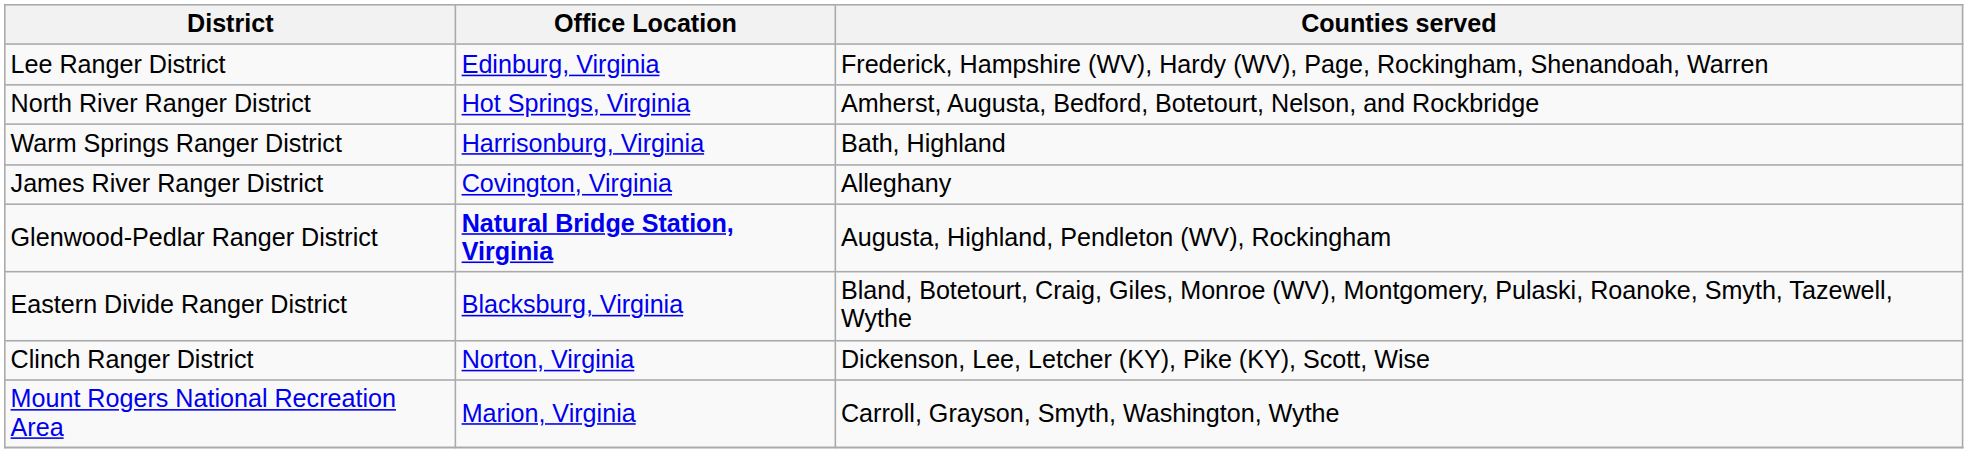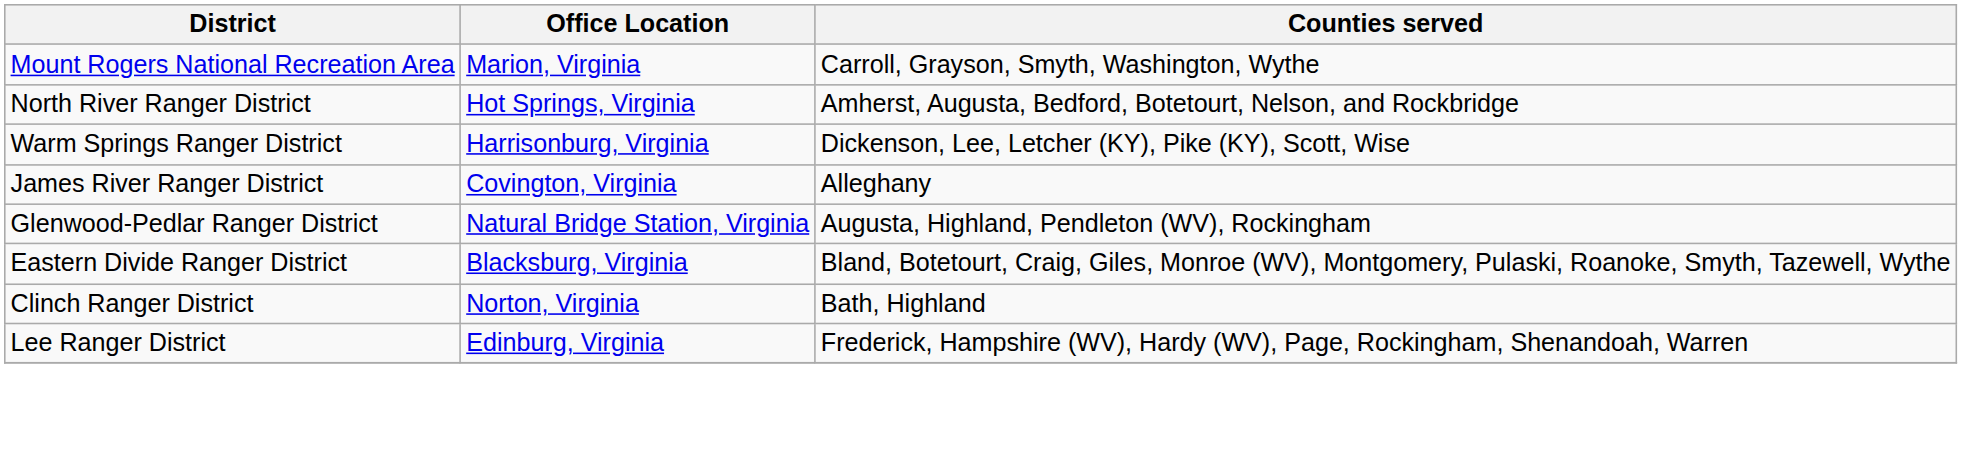 <table class="wikitable">
 <tr style="background:#efefef;">
 <th>District</th>
 <th>Office Location</th>
 <th>Counties served</th>
 </tr>
 <tr>
-<td>Lee Ranger District</td>
-<td><a href='#'>Edinburg, Virginia</a></td>
-<td>Frederick, Hampshire (WV), Hardy (WV), Page, Rockingham, Shenandoah, Warren</td>
+<td><a href='#'>Mount Rogers National Recreation Area</a></td>
+<td><a href='#'>Marion, Virginia</a></td>
+<td>Carroll, Grayson, Smyth, Washington, Wythe</td>
 </tr>
 <tr>
 <td>North River Ranger District</td>
 <td><a href='#'>Hot Springs, Virginia</a></td>
 <td>Amherst, Augusta, Bedford, Botetourt, Nelson, and Rockbridge</td>
 </tr>
 <tr>
 <td>Warm Springs Ranger District</td>
 <td><a href='#'>Harrisonburg, Virginia</a></td>
-<td>Bath, Highland</td>
+<td>Dickenson, Lee, Letcher (KY), Pike (KY), Scott, Wise</td>
 </tr>
 <tr>
 <td>James River Ranger District</td>
 <td><a href='#'>Covington, Virginia</a></td>
 <td>Alleghany</td>
 </tr>
 <tr>
 <td>Glenwood-Pedlar Ranger District</td>
-<td><strong><a href='#'>Natural Bridge Station, Virginia</a></strong></td>
+<td><a href='#'>Natural Bridge Station, Virginia</a></td>
 <td>Augusta, Highland, Pendleton (WV), Rockingham</td>
 </tr>
 <tr>
 <td>Eastern Divide Ranger District</td>
 <td><a href='#'>Blacksburg, Virginia</a></td>
 <td>Bland, Botetourt, Craig, Giles, Monroe (WV), Montgomery, Pulaski, Roanoke, Smyth, Tazewell, Wythe</td>
 </tr>
 <tr>
 <td>Clinch Ranger District</td>
 <td><a href='#'>Norton, Virginia</a></td>
-<td>Dickenson, Lee, Letcher (KY), Pike (KY), Scott, Wise</td>
+<td>Bath, Highland</td>
 </tr>
 <tr>
-<td><a href='#'>Mount Rogers National Recreation Area</a></td>
-<td><a href='#'>Marion, Virginia</a></td>
-<td>Carroll, Grayson, Smyth, Washington, Wythe</td>
+<td>Lee Ranger District</td>
+<td><a href='#'>Edinburg, Virginia</a></td>
+<td>Frederick, Hampshire (WV), Hardy (WV), Page, Rockingham, Shenandoah, Warren</td>
 </tr>
 <tr>
 </tr>
 </table>
